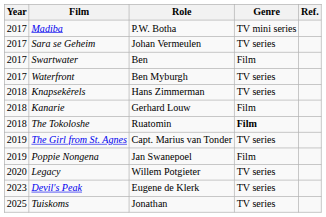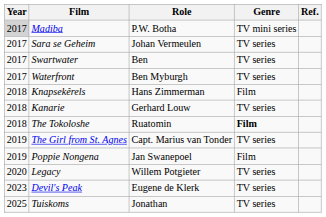 <table class="wikitable">
 <tr>
 <th>Year</th>
 <th>Film</th>
 <th>Role</th>
 <th>Genre</th>
 <th>Ref.</th>
 </tr>
 <tr>
-<td>2017</td>
+<td style="background: lightgrey;">2017</td>
 <td><em><a href='#'>Madiba</a></em></td>
 <td>P.W. Botha</td>
 <td>TV mini series</td>
 <td></td>
 </tr>
 <tr>
 <td>2017</td>
 <td><em>Sara se Geheim</em></td>
 <td>Johan Vermeulen</td>
 <td>TV series</td>
 <td></td>
 </tr>
 <tr>
 <td>2017</td>
 <td><em>Swartwater</em></td>
 <td>Ben</td>
-<td>Film</td>
+<td>TV series</td>
 <td></td>
 </tr>
 <tr>
 <td>2017</td>
 <td><em>Waterfront</em></td>
 <td>Ben Myburgh</td>
 <td>TV series</td>
 <td></td>
 </tr>
 <tr>
 <td>2018</td>
 <td><em>Knapsekêrels</em></td>
 <td>Hans Zimmerman</td>
-<td>TV series</td>
+<td>Film</td>
 <td></td>
 </tr>
 <tr>
 <td>2018</td>
 <td><em>Kanarie</em></td>
 <td>Gerhard Louw</td>
-<td>Film</td>
+<td>TV series</td>
 <td></td>
 </tr>
 <tr>
 <td>2018</td>
 <td><em>The Tokoloshe</em></td>
 <td>Ruatomin</td>
 <td><strong>Film</strong></td>
 <td></td>
 </tr>
 <tr>
 <td>2019</td>
 <td><em><a href='#'>The Girl from St. Agnes</a></em></td>
 <td>Capt. Marius van Tonder</td>
 <td>TV series</td>
 <td></td>
 </tr>
 <tr>
 <td>2019</td>
 <td><em>Poppie Nongena</em></td>
 <td>Jan Swanepoel</td>
 <td>Film</td>
 <td></td>
 </tr>
 <tr>
 <td>2020</td>
 <td><em>Legacy</em></td>
 <td>Willem Potgieter</td>
 <td>TV series</td>
 <td></td>
 </tr>
 <tr>
 <td>2023</td>
 <td><em><a href='#'>Devil's Peak</a></em></td>
 <td>Eugene de Klerk</td>
 <td>TV series</td>
 <td></td>
 </tr>
 <tr>
 <td>2025</td>
 <td><em>Tuiskoms</em></td>
 <td>Jonathan</td>
 <td>TV series</td>
 <td></td>
 </tr>
 </table>
